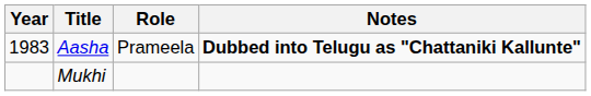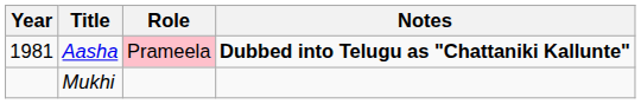 <table class="wikitable sortable">
 <tr>
 <th scope="col">Year</th>
 <th scope="col">Title</th>
 <th scope="col">Role</th>
 <th class="unsortable" scope="col">Notes</th>
 </tr>
 <tr>
-<td>1983</td>
+<td>1981</td>
 <td><em><a href='#'>Aasha</a></em></td>
-<td>Prameela</td>
+<td style="background: pink;">Prameela</td>
 <td><strong>Dubbed into Telugu as "Chattaniki Kallunte" </strong></td>
 </tr>
 <tr>
 <td></td>
 <td><em>Mukhi</em></td>
 <td></td>
 <td></td>
 </tr>
 </table>
